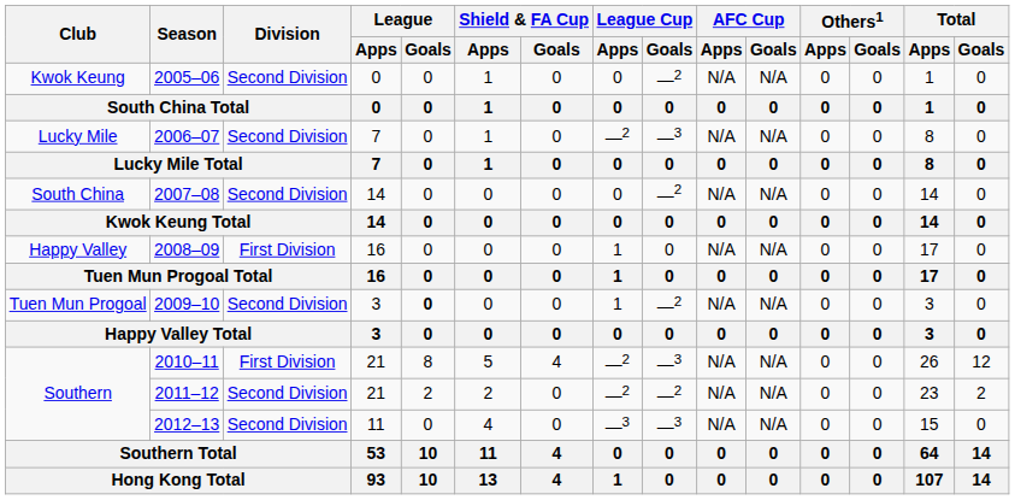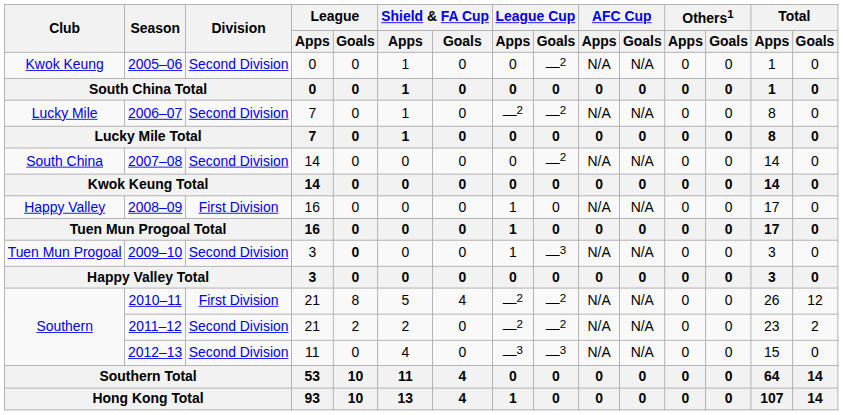 <table class="wikitable" style="text-align: center;">
 <tr>
 <th rowspan="2">Club</th>
 <th rowspan="2">Season</th>
 <th rowspan="2">Division</th>
 <th colspan="2">League</th>
 <th colspan="2"><a href='#'>Shield</a> & <a href='#'>FA Cup</a></th>
 <th colspan="2"><a href='#'>League Cup</a></th>
 <th colspan="2"><a href='#'>AFC Cup</a></th>
 <th colspan="2">Others<sup>1</sup></th>
 <th colspan="2">Total</th>
 </tr>
 <tr>
 <th>Apps</th>
 <th>Goals</th>
 <th>Apps</th>
 <th>Goals</th>
 <th>Apps</th>
 <th>Goals</th>
 <th>Apps</th>
 <th>Goals</th>
 <th>Apps</th>
 <th>Goals</th>
 <th>Apps</th>
 <th>Goals</th>
 </tr>
 <tr>
 <td rowspan="1" align="center"><a href='#'>Kwok Keung</a></td>
 <td><a href='#'>2005–06</a></td>
 <td><a href='#'>Second Division</a></td>
 <td>0</td>
 <td>0</td>
 <td>1</td>
 <td>0</td>
 <td>0</td>
 <td>—<sup>2</sup></td>
 <td>N/A</td>
 <td>N/A</td>
 <td>0</td>
 <td>0</td>
 <td>1</td>
 <td>0</td>
 </tr>
 <tr>
 <th colspan="3">South China Total</th>
 <th>0</th>
 <th>0</th>
 <th>1</th>
 <th>0</th>
 <th>0</th>
 <th>0</th>
 <th>0</th>
 <th>0</th>
 <th>0</th>
 <th>0</th>
 <th>1</th>
 <th>0</th>
 </tr>
 <tr>
 <td rowspan="1" align="center"><a href='#'>Lucky Mile</a></td>
 <td><a href='#'>2006–07</a></td>
 <td><a href='#'>Second Division</a></td>
 <td>7</td>
 <td>0</td>
 <td>1</td>
 <td>0</td>
 <td>—<sup>2</sup></td>
-<td>—<sup>3</sup></td>
+<td>—<sup>2</sup></td>
 <td>N/A</td>
 <td>N/A</td>
 <td>0</td>
 <td>0</td>
 <td>8</td>
 <td>0</td>
 </tr>
 <tr>
 <th colspan="3">Lucky Mile Total</th>
 <th>7</th>
 <th>0</th>
 <th>1</th>
 <th>0</th>
 <th>0</th>
 <th>0</th>
 <th>0</th>
 <th>0</th>
 <th>0</th>
 <th>0</th>
 <th>8</th>
 <th>0</th>
 </tr>
 <tr>
 <td rowspan="1" align="center"><a href='#'>South China</a></td>
 <td><a href='#'>2007–08</a></td>
 <td><a href='#'>Second Division</a></td>
 <td>14</td>
 <td>0</td>
 <td>0</td>
 <td>0</td>
 <td>0</td>
 <td>—<sup>2</sup></td>
 <td>N/A</td>
 <td>N/A</td>
 <td>0</td>
 <td>0</td>
 <td>14</td>
 <td>0</td>
 </tr>
 <tr>
 <th colspan="3">Kwok Keung Total</th>
 <th>14</th>
 <th>0</th>
 <th>0</th>
 <th>0</th>
 <th>0</th>
 <th>0</th>
 <th>0</th>
 <th>0</th>
 <th>0</th>
 <th>0</th>
 <th>14</th>
 <th>0</th>
 </tr>
 <tr>
 <td rowspan="1" align="center"><a href='#'>Happy Valley</a></td>
 <td><a href='#'>2008–09</a></td>
 <td><a href='#'>First Division</a></td>
 <td>16</td>
 <td>0</td>
 <td>0</td>
 <td>0</td>
 <td>1</td>
 <td>0</td>
 <td>N/A</td>
 <td>N/A</td>
 <td>0</td>
 <td>0</td>
 <td>17</td>
 <td>0</td>
 </tr>
 <tr>
 <th colspan="3">Tuen Mun Progoal Total</th>
 <th>16</th>
 <th>0</th>
 <th>0</th>
 <th>0</th>
 <th>1</th>
 <th>0</th>
 <th>0</th>
 <th>0</th>
 <th>0</th>
 <th>0</th>
 <th>17</th>
 <th>0</th>
 </tr>
 <tr>
 <td rowspan="1" align="center"><a href='#'>Tuen Mun Progoal</a></td>
 <td><a href='#'>2009–10</a></td>
 <td><a href='#'>Second Division</a></td>
 <td>3</td>
 <td><strong>0</strong></td>
 <td>0</td>
 <td>0</td>
 <td>1</td>
-<td>—<sup>2</sup></td>
+<td>—<sup>3</sup></td>
 <td>N/A</td>
 <td>N/A</td>
 <td>0</td>
 <td>0</td>
 <td>3</td>
 <td>0</td>
 </tr>
 <tr>
 <th colspan="3">Happy Valley Total</th>
 <th>3</th>
 <th>0</th>
 <th>0</th>
 <th>0</th>
 <th>0</th>
 <th>0</th>
 <th>0</th>
 <th>0</th>
 <th>0</th>
 <th>0</th>
 <th>3</th>
 <th>0</th>
 </tr>
 <tr>
 <td rowspan="3" align="center"><a href='#'>Southern</a></td>
 <td><a href='#'>2010–11</a></td>
 <td><a href='#'>First Division</a></td>
 <td>21</td>
 <td>8</td>
 <td>5</td>
 <td>4</td>
 <td>—<sup>2</sup></td>
-<td>—<sup>3</sup></td>
+<td>—<sup>2</sup></td>
 <td>N/A</td>
 <td>N/A</td>
 <td>0</td>
 <td>0</td>
 <td>26</td>
 <td>12</td>
 </tr>
 <tr>
 <td><a href='#'>2011–12</a></td>
 <td><a href='#'>Second Division</a></td>
 <td>21</td>
 <td>2</td>
 <td>2</td>
 <td>0</td>
 <td>—<sup>2</sup></td>
 <td>—<sup>2</sup></td>
 <td>N/A</td>
 <td>N/A</td>
 <td>0</td>
 <td>0</td>
 <td>23</td>
 <td>2</td>
 </tr>
 <tr>
 <td><a href='#'>2012–13</a></td>
 <td><a href='#'>Second Division</a></td>
 <td>11</td>
 <td>0</td>
 <td>4</td>
 <td>0</td>
 <td>—<sup>3</sup></td>
 <td>—<sup>3</sup></td>
 <td>N/A</td>
 <td>N/A</td>
 <td>0</td>
 <td>0</td>
 <td>15</td>
 <td>0</td>
 </tr>
 <tr>
 <th colspan="3">Southern Total</th>
 <th>53</th>
 <th>10</th>
 <th>11</th>
 <th>4</th>
 <th>0</th>
 <th>0</th>
 <th>0</th>
 <th>0</th>
 <th>0</th>
 <th>0</th>
 <th>64</th>
 <th>14</th>
 </tr>
 <tr>
 <th colspan="3">Hong Kong Total</th>
 <th>93</th>
 <th>10</th>
 <th>13</th>
 <th>4</th>
 <th>1</th>
 <th>0</th>
 <th>0</th>
 <th>0</th>
 <th>0</th>
 <th>0</th>
 <th>107</th>
 <th>14</th>
 </tr>
 </table>
